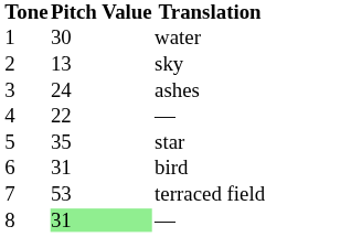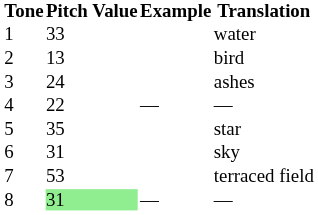 <table class=“wikitable” align=“center” cellpadding=“5”>
 <tr>
 <th>Tone</th>
 <th>Pitch Value</th>
+<th>Example</th>
 <th>Translation</th>
 </tr>
 <tr>
 <td>1</td>
-<td>30</td>
+<td>33</td>
+<td></td>
 <td>water</td>
 </tr>
 <tr>
 <td>2</td>
 <td>13</td>
-<td>sky</td>
+<td></td>
+<td>bird</td>
 </tr>
 <tr>
 <td>3</td>
 <td>24</td>
+<td></td>
 <td>ashes</td>
 </tr>
 <tr>
 <td>4</td>
 <td>22</td>
 <td>—</td>
+<td>—</td>
 </tr>
 <tr>
 <td>5</td>
 <td>35</td>
+<td></td>
 <td>star</td>
 </tr>
 <tr>
 <td>6</td>
 <td>31</td>
-<td>bird</td>
+<td></td>
+<td>sky</td>
 </tr>
 <tr>
 <td>7</td>
 <td>53</td>
+<td></td>
 <td>terraced field</td>
 </tr>
 <tr>
 <td>8</td>
 <td style="background: lightgreen;">31</td>
 <td>—</td>
+<td>—</td>
 </tr>
 </table>
